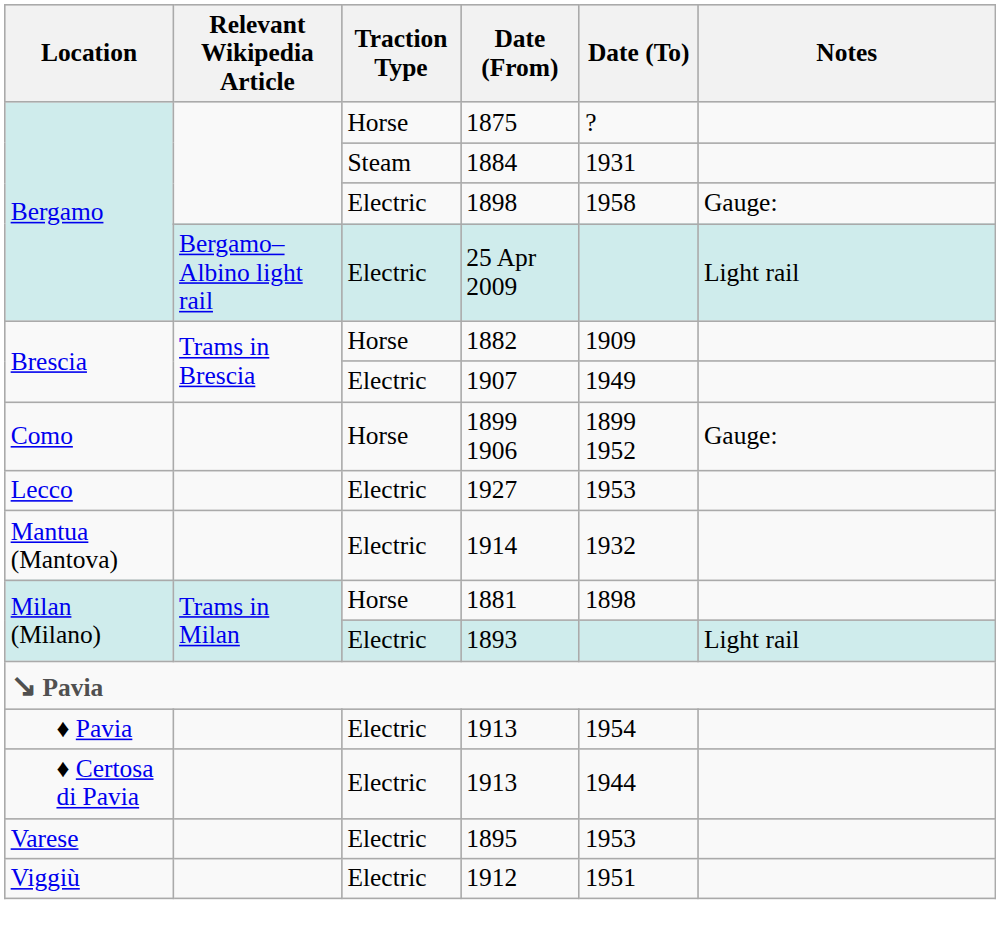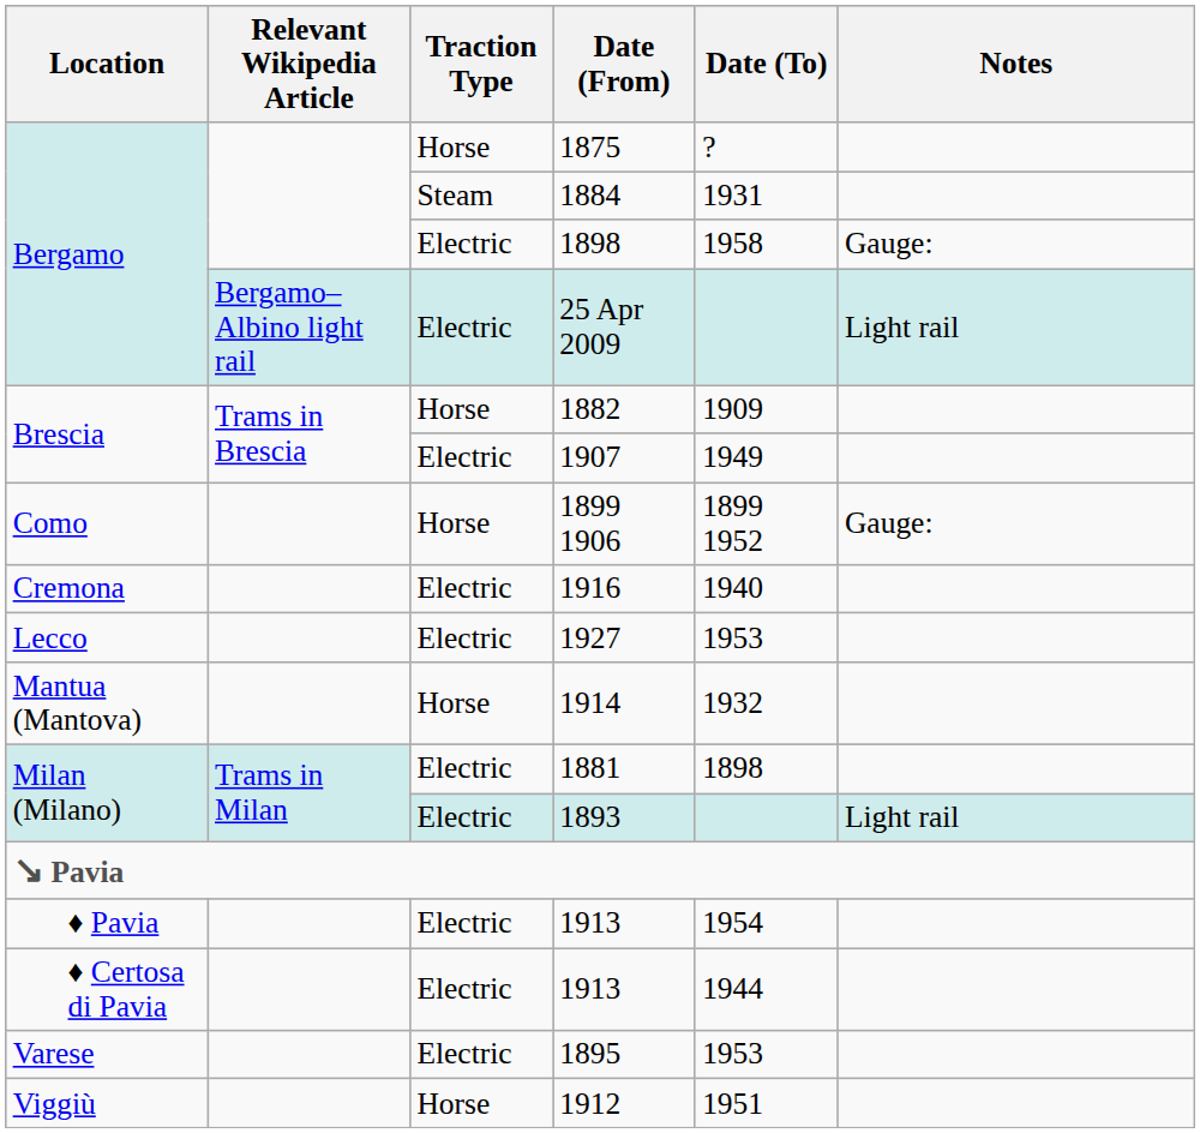 <table class="wikitable" style="width:100%;">
 <tr>
 <th style="width:17%;">Location</th>
 <th style="width:17%;">Relevant Wikipedia Article</th>
 <th style="width:12%;">Traction<br>Type</th>
 <th style="width:12%;">Date (From)</th>
 <th style="width:12%;">Date (To)</th>
 <th style="width:30%;">Notes</th>
 </tr>
 <tr>
 <td style="background:#CFECEC" rowspan="4"><a href='#'>Bergamo</a></td>
 <td rowspan="3"> </td>
 <td>Horse</td>
 <td>1875</td>
 <td>?</td>
 <td> </td>
 </tr>
 <tr>
 <td>Steam</td>
 <td>1884</td>
 <td>1931</td>
 <td> </td>
 </tr>
 <tr>
 <td>Electric</td>
 <td>1898</td>
 <td>1958</td>
 <td>Gauge: </td>
 </tr>
 <tr style="background:#CFECEC">
 <td><a href='#'>Bergamo–Albino light rail</a></td>
 <td>Electric</td>
 <td>25 Apr 2009</td>
 <td> </td>
 <td>Light rail</td>
 </tr>
 <tr>
 <td rowspan="2"><a href='#'>Brescia</a></td>
 <td rowspan="2"><a href='#'>Trams in Brescia</a></td>
 <td>Horse</td>
 <td>1882</td>
 <td>1909</td>
 <td> </td>
 </tr>
 <tr>
 <td>Electric</td>
 <td>1907</td>
 <td>1949</td>
 <td> </td>
 </tr>
 <tr>
 <td><a href='#'>Como</a></td>
 <td> </td>
 <td>Horse</td>
 <td>1899<br>1906</td>
 <td>1899<br>1952</td>
 <td>Gauge: </td>
 </tr>
 <tr>
+<td><a href='#'>Cremona</a></td>
+<td> </td>
+<td>Electric</td>
+<td>1916</td>
+<td>1940</td>
+<td> </td>
+</tr>
+<tr>
 <td><a href='#'>Lecco</a></td>
 <td> </td>
 <td>Electric</td>
 <td>1927</td>
 <td>1953</td>
 <td> </td>
 </tr>
 <tr>
 <td><a href='#'>Mantua</a> (Mantova)</td>
 <td> </td>
-<td>Electric</td>
+<td>Horse</td>
 <td>1914</td>
 <td>1932</td>
 <td> </td>
 </tr>
 <tr>
 <td style="background:#CFECEC" rowspan="2"><a href='#'>Milan</a> (Milano)</td>
 <td style="background:#CFECEC" rowspan="2"><a href='#'>Trams in Milan</a></td>
-<td>Horse</td>
+<td>Electric</td>
 <td>1881</td>
 <td>1898</td>
 <td> </td>
 </tr>
 <tr style="background:#CFECEC">
 <td>Electric</td>
 <td>1893</td>
 <td> </td>
 <td>Light rail</td>
 </tr>
 <tr>
 <td style="color:#505050;" colspan=6><strong><big>↘</big> Pavia</strong></td>
 </tr>
 <tr>
 <td style="padding-left: 2em;">♦ <a href='#'>Pavia</a></td>
 <td> </td>
 <td>Electric</td>
 <td>1913</td>
 <td>1954</td>
 <td> </td>
 </tr>
 <tr>
 <td style="padding-left: 2em;">♦ <a href='#'>Certosa di Pavia</a></td>
 <td> </td>
 <td>Electric</td>
 <td>1913</td>
 <td>1944</td>
 <td> </td>
 </tr>
 <tr>
 <td><a href='#'>Varese</a></td>
 <td> </td>
 <td>Electric</td>
 <td>1895</td>
 <td>1953</td>
 <td> </td>
 </tr>
 <tr>
 <td><a href='#'>Viggiù</a></td>
 <td> </td>
-<td>Electric</td>
+<td>Horse</td>
 <td>1912</td>
 <td>1951</td>
 <td> </td>
 </tr>
 </table>
